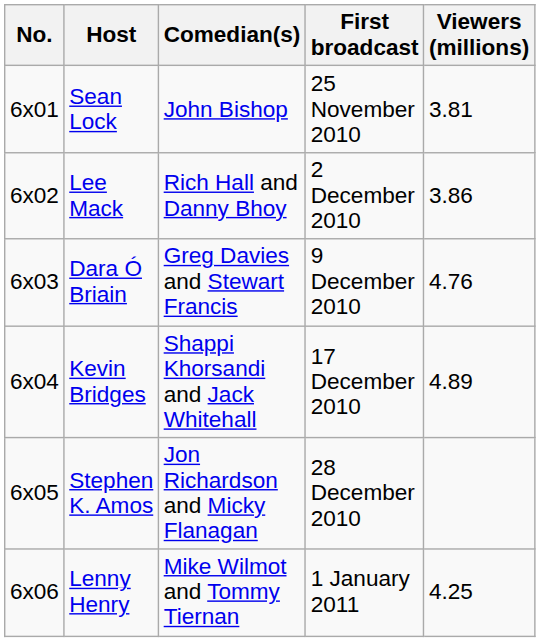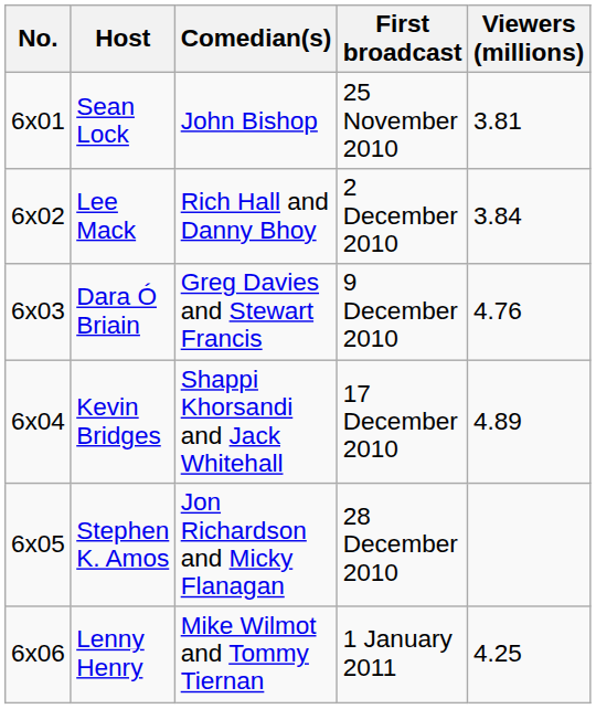 <table class="wikitable" style="width:60%;">
 <tr>
 <th>No.</th>
 <th>Host</th>
 <th>Comedian(s)</th>
 <th>First broadcast</th>
 <th>Viewers (millions)</th>
 </tr>
 <tr>
 <td>6x01</td>
 <td><a href='#'>Sean Lock</a></td>
 <td><a href='#'>John Bishop</a></td>
 <td>25 November 2010</td>
 <td>3.81</td>
 </tr>
 <tr>
 <td>6x02</td>
 <td><a href='#'>Lee Mack</a></td>
 <td><a href='#'>Rich Hall</a> and <a href='#'>Danny Bhoy</a></td>
 <td>2 December 2010</td>
-<td>3.86</td>
+<td>3.84</td>
 </tr>
 <tr>
 <td>6x03</td>
 <td><a href='#'>Dara Ó Briain</a></td>
 <td><a href='#'>Greg Davies</a> and <a href='#'>Stewart Francis</a></td>
 <td>9 December 2010</td>
 <td>4.76</td>
 </tr>
 <tr>
 <td>6x04</td>
 <td><a href='#'>Kevin Bridges</a></td>
 <td><a href='#'>Shappi Khorsandi</a> and <a href='#'>Jack Whitehall</a></td>
 <td>17 December 2010</td>
 <td>4.89</td>
 </tr>
 <tr>
 <td>6x05</td>
 <td><a href='#'>Stephen K. Amos</a></td>
 <td><a href='#'>Jon Richardson</a> and <a href='#'>Micky Flanagan</a></td>
 <td>28 December 2010</td>
 <td></td>
 </tr>
 <tr>
 <td>6x06</td>
 <td><a href='#'>Lenny Henry</a></td>
 <td><a href='#'>Mike Wilmot</a> and <a href='#'>Tommy Tiernan</a></td>
 <td>1 January 2011</td>
 <td>4.25</td>
 </tr>
 </table>
